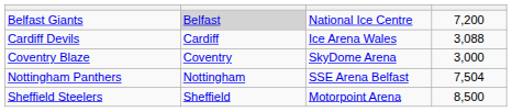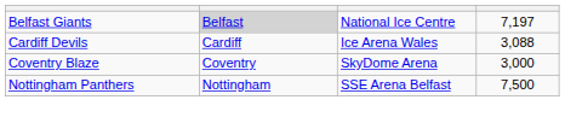 <table class="wikitable" style="width: 75%">
 <tr>
 <th style="width:35%;"></th>
 <th style="width:25%;"></th>
 <th style="width:25%;"></th>
 <th style="width:15%;"></th>
 </tr>
 <tr align=left>
 <td><a href='#'>Belfast Giants</a></td>
 <td style="background: lightgrey;"><a href='#'>Belfast</a></td>
 <td><a href='#'>National Ice Centre</a></td>
-<td align=center>7,200</td>
+<td align=center>7,197</td>
 </tr>
 <tr align=left>
 <td><a href='#'>Cardiff Devils</a></td>
 <td> <a href='#'>Cardiff</a></td>
 <td><a href='#'>Ice Arena Wales</a></td>
 <td align=center>3,088</td>
 </tr>
 <tr align=left>
 <td><a href='#'>Coventry Blaze</a></td>
 <td> <a href='#'>Coventry</a></td>
 <td><a href='#'>SkyDome Arena</a></td>
 <td align=center>3,000</td>
 </tr>
 <tr align=left>
 <td><a href='#'>Nottingham Panthers</a></td>
 <td> <a href='#'>Nottingham</a></td>
 <td><a href='#'>SSE Arena Belfast</a></td>
-<td align=center>7,504</td>
-</tr>
-<tr align=left>
-<td><a href='#'>Sheffield Steelers</a></td>
-<td> <a href='#'>Sheffield</a></td>
-<td><a href='#'>Motorpoint Arena</a></td>
-<td align=center>8,500</td>
+<td align=center>7,500</td>
 </tr>
 </table>
